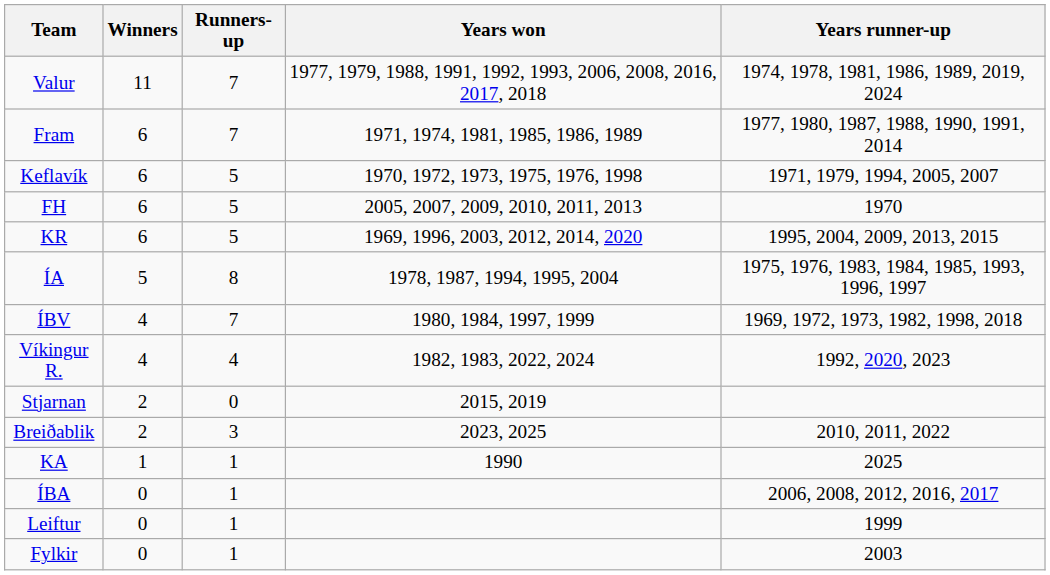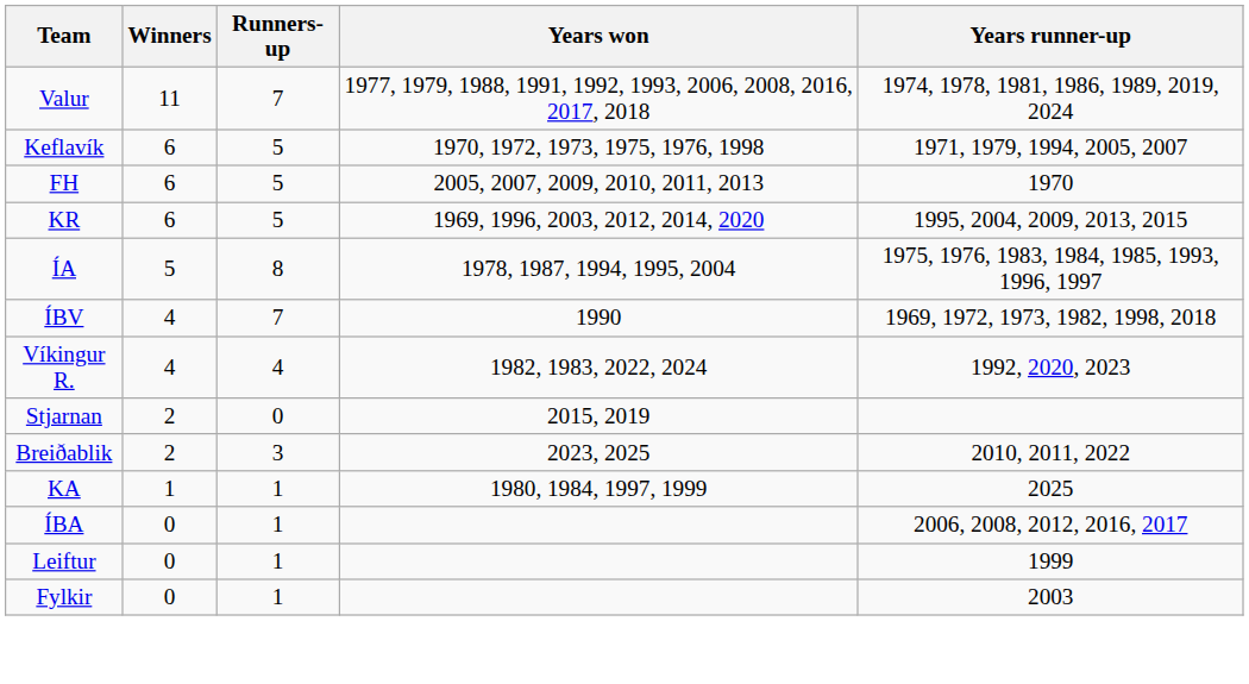 <table class="wikitable sortable" style="text-align: center;">
 <tr>
 <th>Team</th>
 <th>Winners</th>
 <th>Runners-up</th>
 <th class="unsortable">Years won</th>
 <th class="unsortable">Years runner-up</th>
 </tr>
 <tr>
 <td><a href='#'>Valur</a></td>
 <td align=center>11</td>
 <td align=center>7</td>
 <td>1977, 1979, 1988, 1991, 1992, 1993, 2006, 2008, 2016, <a href='#'>2017</a>, 2018</td>
 <td>1974, 1978, 1981, 1986, 1989, 2019, 2024</td>
-</tr>
-<tr>
-<td><a href='#'>Fram</a></td>
-<td align=center>6</td>
-<td align=center>7</td>
-<td>1971, 1974, 1981, 1985, 1986, 1989</td>
-<td>1977, 1980, 1987, 1988, 1990, 1991, 2014</td>
 </tr>
 <tr>
 <td><a href='#'>Keflavík</a></td>
 <td align=center>6</td>
 <td align=center>5</td>
 <td>1970, 1972, 1973, 1975, 1976, 1998</td>
 <td>1971, 1979, 1994, 2005, 2007</td>
 </tr>
 <tr>
 <td><a href='#'>FH</a></td>
 <td align=center>6</td>
 <td align=center>5</td>
 <td>2005, 2007, 2009, 2010, 2011, 2013</td>
 <td>1970</td>
 </tr>
 <tr>
 <td><a href='#'>KR</a></td>
 <td align=center>6</td>
 <td align=center>5</td>
 <td>1969, 1996, 2003, 2012, 2014, <a href='#'>2020</a></td>
 <td>1995, 2004, 2009, 2013, 2015</td>
 </tr>
 <tr>
 <td><a href='#'>ÍA</a></td>
 <td align=center>5</td>
 <td align=center>8</td>
 <td>1978, 1987, 1994, 1995, 2004</td>
 <td>1975, 1976, 1983, 1984, 1985, 1993, 1996, 1997</td>
 </tr>
 <tr>
 <td><a href='#'>ÍBV</a></td>
 <td align=center>4</td>
 <td align=center>7</td>
-<td>1980, 1984, 1997, 1999</td>
+<td>1990</td>
 <td>1969, 1972, 1973, 1982, 1998, 2018</td>
 </tr>
 <tr>
 <td><a href='#'>Víkingur R.</a></td>
 <td align=center>4</td>
 <td align=center>4</td>
 <td>1982, 1983, 2022, 2024</td>
 <td>1992, <a href='#'>2020</a>, 2023</td>
 </tr>
 <tr>
 <td><a href='#'>Stjarnan</a></td>
 <td align=center>2</td>
 <td align=center>0</td>
 <td>2015, 2019</td>
 <td></td>
 </tr>
 <tr>
 <td><a href='#'>Breiðablik</a></td>
 <td align=center>2</td>
 <td align=center>3</td>
 <td>2023, 2025</td>
 <td>2010, 2011, 2022</td>
 </tr>
 <tr>
 <td><a href='#'>KA</a></td>
 <td align=center>1</td>
 <td align=center>1</td>
-<td>1990</td>
+<td>1980, 1984, 1997, 1999</td>
 <td>2025</td>
 </tr>
 <tr>
 <td><a href='#'>ÍBA</a></td>
 <td align=center>0</td>
 <td align=center>1</td>
 <td></td>
 <td>2006, 2008, 2012, 2016, <a href='#'>2017</a></td>
 </tr>
 <tr>
 <td><a href='#'>Leiftur</a></td>
 <td align=center>0</td>
 <td align=center>1</td>
 <td></td>
 <td>1999</td>
 </tr>
 <tr>
 <td><a href='#'>Fylkir</a></td>
 <td align=center>0</td>
 <td align=center>1</td>
 <td></td>
 <td>2003</td>
 </tr>
 </table>
